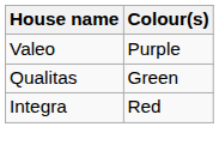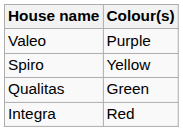 <table class="wikitable" border="1">
 <tr>
 <th>House name</th>
 <th>Colour(s)</th>
 </tr>
 <tr>
 <td>Valeo</td>
 <td> Purple</td>
 </tr>
 <tr>
+<td>Spiro</td>
+<td> Yellow</td>
+</tr>
+<tr>
 <td>Qualitas</td>
 <td> Green</td>
 </tr>
 <tr>
 <td>Integra</td>
 <td> Red</td>
 </tr>
 </table>
